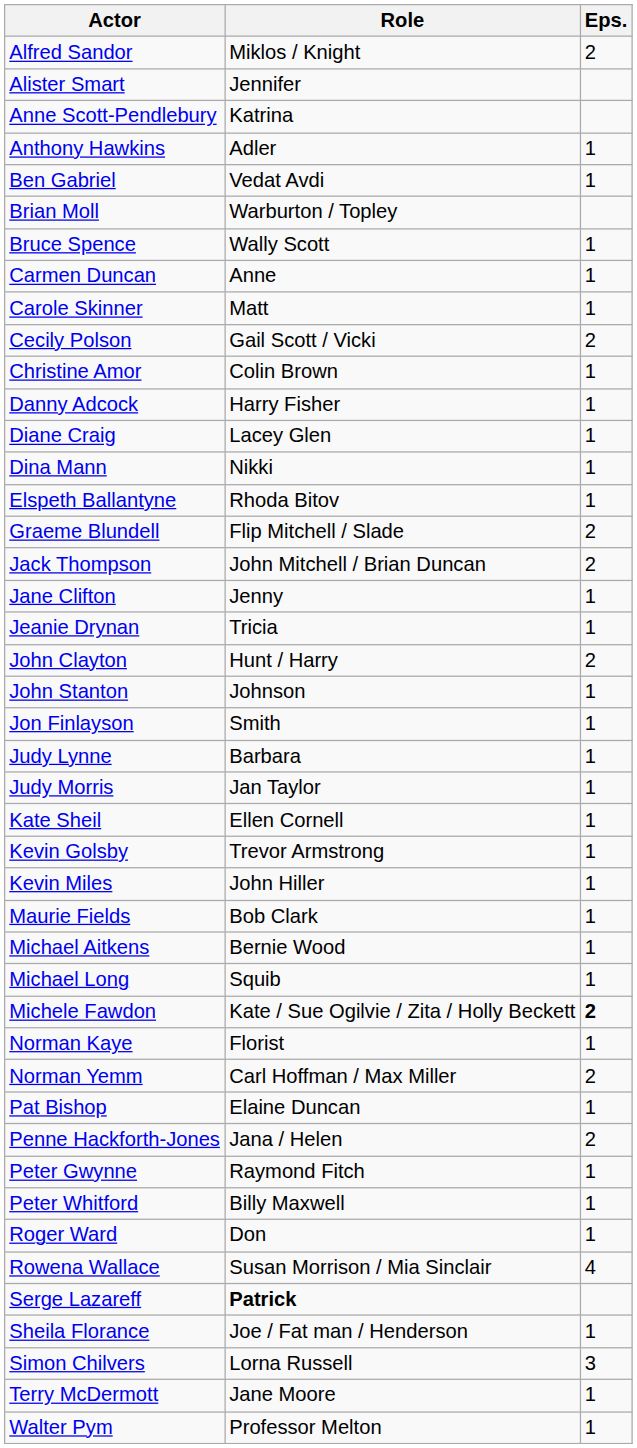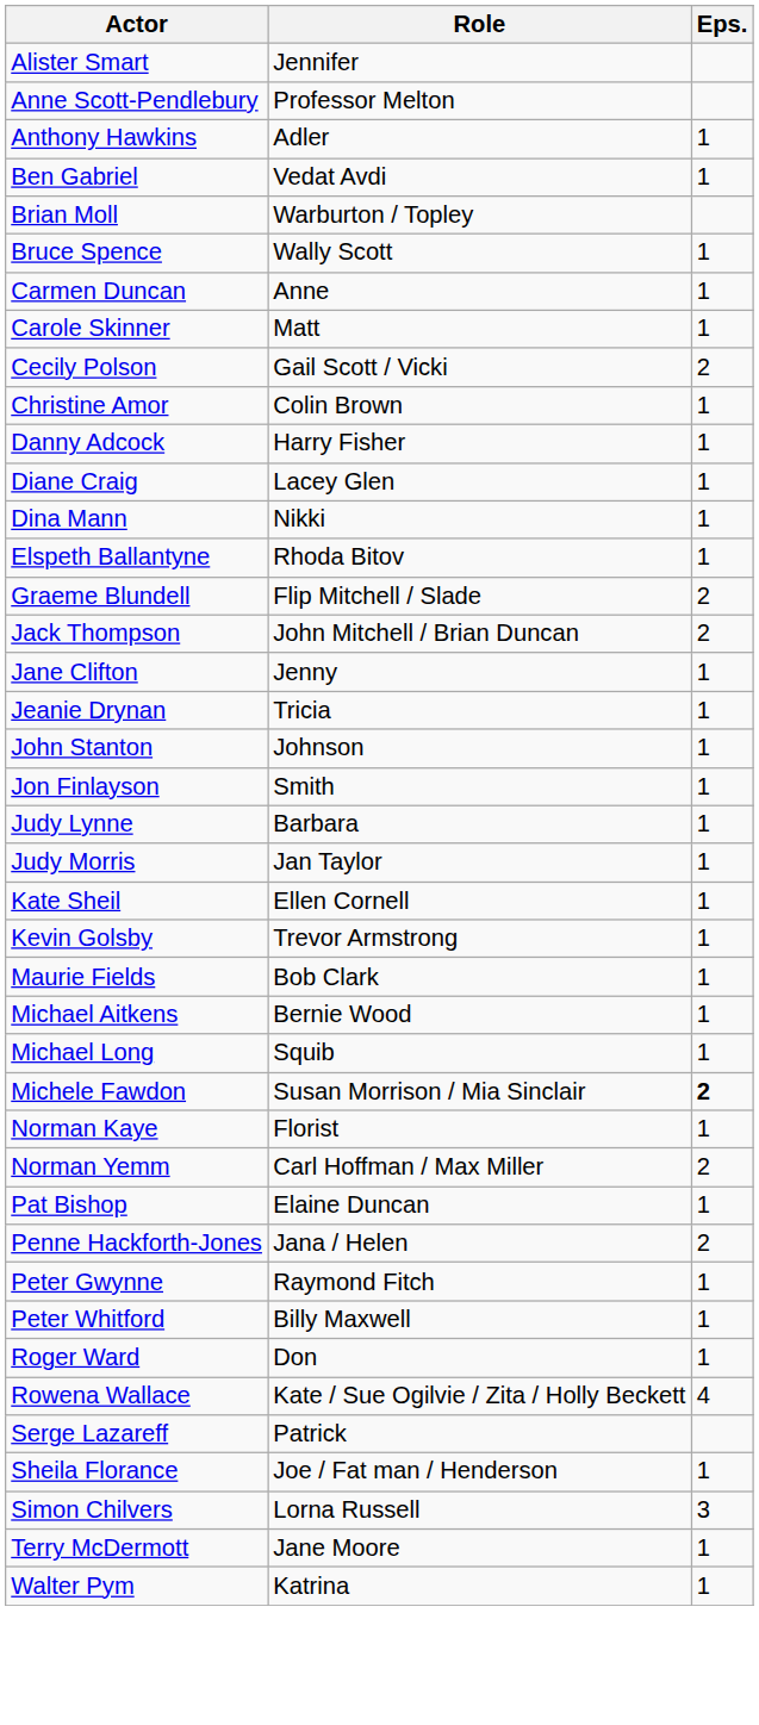 <table class="wikitable">
 <tr>
 <th>Actor</th>
 <th>Role</th>
 <th>Eps.</th>
-</tr>
-<tr>
-<td><a href='#'>Alfred Sandor</a></td>
-<td>Miklos / Knight</td>
-<td>2</td>
 </tr>
 <tr>
 <td><a href='#'>Alister Smart</a></td>
 <td>Jennifer</td>
 <td></td>
 </tr>
 <tr>
 <td><a href='#'>Anne Scott-Pendlebury</a></td>
-<td>Katrina</td>
+<td>Professor Melton</td>
 <td></td>
 </tr>
 <tr>
 <td><a href='#'>Anthony Hawkins</a></td>
 <td>Adler</td>
 <td>1</td>
 </tr>
 <tr>
 <td><a href='#'>Ben Gabriel</a></td>
 <td>Vedat Avdi</td>
 <td>1</td>
 </tr>
 <tr>
 <td><a href='#'>Brian Moll</a></td>
 <td>Warburton / Topley</td>
 <td></td>
 </tr>
 <tr>
 <td><a href='#'>Bruce Spence</a></td>
 <td>Wally Scott</td>
 <td>1</td>
 </tr>
 <tr>
 <td><a href='#'>Carmen Duncan</a></td>
 <td>Anne</td>
 <td>1</td>
 </tr>
 <tr>
 <td><a href='#'>Carole Skinner</a></td>
 <td>Matt</td>
 <td>1</td>
 </tr>
 <tr>
 <td><a href='#'>Cecily Polson</a></td>
 <td>Gail Scott / Vicki</td>
 <td>2</td>
 </tr>
 <tr>
 <td><a href='#'>Christine Amor</a></td>
 <td>Colin Brown</td>
 <td>1</td>
 </tr>
 <tr>
 <td><a href='#'>Danny Adcock</a></td>
 <td>Harry Fisher</td>
 <td>1</td>
 </tr>
 <tr>
 <td><a href='#'>Diane Craig</a></td>
 <td>Lacey Glen</td>
 <td>1</td>
 </tr>
 <tr>
 <td><a href='#'>Dina Mann</a></td>
 <td>Nikki</td>
 <td>1</td>
 </tr>
 <tr>
 <td><a href='#'>Elspeth Ballantyne</a></td>
 <td>Rhoda Bitov</td>
 <td>1</td>
 </tr>
 <tr>
 <td><a href='#'>Graeme Blundell</a></td>
 <td>Flip Mitchell / Slade</td>
 <td>2</td>
 </tr>
 <tr>
 <td><a href='#'>Jack Thompson</a></td>
 <td>John Mitchell / Brian Duncan</td>
 <td>2</td>
 </tr>
 <tr>
 <td><a href='#'>Jane Clifton</a></td>
 <td>Jenny</td>
 <td>1</td>
 </tr>
 <tr>
 <td><a href='#'>Jeanie Drynan</a></td>
 <td>Tricia</td>
 <td>1</td>
 </tr>
 <tr>
-<td><a href='#'>John Clayton</a></td>
-<td>Hunt / Harry</td>
-<td>2</td>
-</tr>
-<tr>
 <td><a href='#'>John Stanton</a></td>
 <td>Johnson</td>
 <td>1</td>
 </tr>
 <tr>
 <td><a href='#'>Jon Finlayson</a></td>
 <td>Smith</td>
 <td>1</td>
 </tr>
 <tr>
 <td><a href='#'>Judy Lynne</a></td>
 <td>Barbara</td>
 <td>1</td>
 </tr>
 <tr>
 <td><a href='#'>Judy Morris</a></td>
 <td>Jan Taylor</td>
 <td>1</td>
 </tr>
 <tr>
 <td><a href='#'>Kate Sheil</a></td>
 <td>Ellen Cornell</td>
 <td>1</td>
 </tr>
 <tr>
 <td><a href='#'>Kevin Golsby</a></td>
 <td>Trevor Armstrong</td>
 <td>1</td>
 </tr>
 <tr>
-<td><a href='#'>Kevin Miles</a></td>
-<td>John Hiller</td>
-<td>1</td>
-</tr>
-<tr>
 <td><a href='#'>Maurie Fields</a></td>
 <td>Bob Clark</td>
 <td>1</td>
 </tr>
 <tr>
 <td><a href='#'>Michael Aitkens</a></td>
 <td>Bernie Wood</td>
 <td>1</td>
 </tr>
 <tr>
 <td><a href='#'>Michael Long</a></td>
 <td>Squib</td>
 <td>1</td>
 </tr>
 <tr>
 <td><a href='#'>Michele Fawdon</a></td>
-<td>Kate / Sue Ogilvie / Zita / Holly Beckett</td>
+<td>Susan Morrison / Mia Sinclair</td>
 <td><strong>2</strong></td>
 </tr>
 <tr>
 <td><a href='#'>Norman Kaye</a></td>
 <td>Florist</td>
 <td>1</td>
 </tr>
 <tr>
 <td><a href='#'>Norman Yemm</a></td>
 <td>Carl Hoffman / Max Miller</td>
 <td>2</td>
 </tr>
 <tr>
 <td><a href='#'>Pat Bishop</a></td>
 <td>Elaine Duncan</td>
 <td>1</td>
 </tr>
 <tr>
 <td><a href='#'>Penne Hackforth-Jones</a></td>
 <td>Jana / Helen</td>
 <td>2</td>
 </tr>
 <tr>
 <td><a href='#'>Peter Gwynne</a></td>
 <td>Raymond Fitch</td>
 <td>1</td>
 </tr>
 <tr>
 <td><a href='#'>Peter Whitford</a></td>
 <td>Billy Maxwell</td>
 <td>1</td>
 </tr>
 <tr>
 <td><a href='#'>Roger Ward</a></td>
 <td>Don</td>
 <td>1</td>
 </tr>
 <tr>
 <td><a href='#'>Rowena Wallace</a></td>
-<td>Susan Morrison / Mia Sinclair</td>
+<td>Kate / Sue Ogilvie / Zita / Holly Beckett</td>
 <td>4</td>
 </tr>
 <tr>
 <td><a href='#'>Serge Lazareff</a></td>
-<td><strong>Patrick</strong></td>
+<td>Patrick</td>
 <td></td>
 </tr>
 <tr>
 <td><a href='#'>Sheila Florance</a></td>
 <td>Joe / Fat man / Henderson</td>
 <td>1</td>
 </tr>
 <tr>
 <td><a href='#'>Simon Chilvers</a></td>
 <td>Lorna Russell</td>
 <td>3</td>
 </tr>
 <tr>
 <td><a href='#'>Terry McDermott</a></td>
 <td>Jane Moore</td>
 <td>1</td>
 </tr>
 <tr>
 <td><a href='#'>Walter Pym</a></td>
-<td>Professor Melton</td>
+<td>Katrina</td>
 <td>1</td>
 </tr>
 </table>
